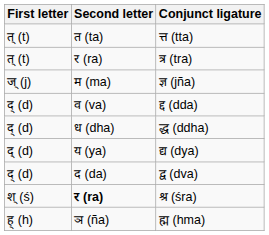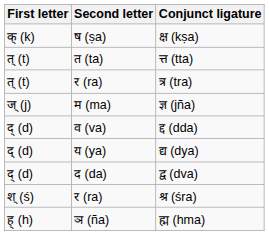 <table class="wikitable">
 <tr>
 <th>First letter</th>
 <th>Second letter</th>
 <th>Conjunct ligature</th>
+</tr>
+<tr>
+<td>क् (k)</td>
+<td>ष (ṣa)</td>
+<td>क्ष (kṣa)</td>
 </tr>
 <tr>
 <td>त् (t)</td>
 <td>त (ta)</td>
 <td>त्त (tta)</td>
 </tr>
 <tr>
 <td>त् (t)</td>
 <td>र (ra)</td>
 <td>त्र (tra)</td>
 </tr>
 <tr>
 <td>ज् (j)</td>
 <td>म (ma)</td>
 <td>ज्ञ (jña)</td>
 </tr>
 <tr>
 <td>द् (d)</td>
 <td>व (va)</td>
 <td>द्द (dda)</td>
 </tr>
 <tr>
 <td>द् (d)</td>
-<td>ध (dha)</td>
-<td>द्ध (ddha)</td>
-</tr>
-<tr>
-<td>द् (d)</td>
 <td>य (ya)</td>
 <td>द्य (dya)</td>
 </tr>
 <tr>
 <td>द् (d)</td>
 <td>द (da)</td>
 <td>द्व (dva)</td>
 </tr>
 <tr>
 <td>श् (ś)</td>
-<td><strong>र (ra)</strong></td>
+<td>र (ra)</td>
 <td>श्र (śra)</td>
 </tr>
 <tr>
 <td>ह् (h)</td>
 <td>ञ (ña)</td>
 <td>ह्म (hma)</td>
 </tr>
 </table>
